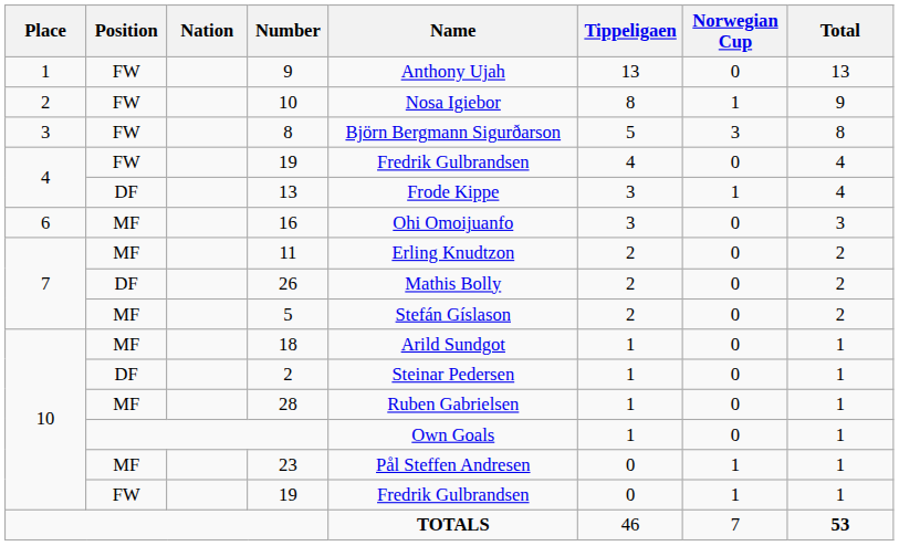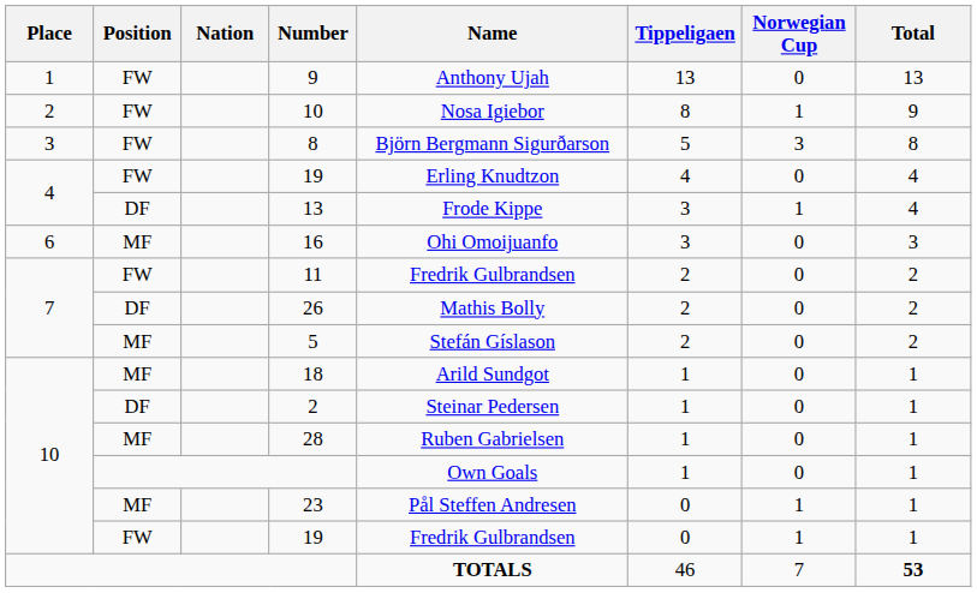 <table class="wikitable" style="font-size: 95%; text-align: center;">
 <tr>
 <th width=60>Place</th>
 <th width=60>Position</th>
 <th width=60>Nation</th>
 <th width=60>Number</th>
 <th width=200>Name</th>
 <th width=80><a href='#'>Tippeligaen</a></th>
 <th width=80><a href='#'>Norwegian Cup</a></th>
 <th width=80><strong>Total</strong></th>
 </tr>
 <tr>
 <td>1</td>
 <td>FW</td>
 <td></td>
 <td>9</td>
 <td><a href='#'>Anthony Ujah</a></td>
 <td>13</td>
 <td>0</td>
 <td>13</td>
 </tr>
 <tr>
 <td>2</td>
 <td>FW</td>
 <td></td>
 <td>10</td>
 <td><a href='#'>Nosa Igiebor</a></td>
 <td>8</td>
 <td>1</td>
 <td>9</td>
 </tr>
 <tr>
 <td>3</td>
 <td>FW</td>
 <td></td>
 <td>8</td>
 <td><a href='#'>Björn Bergmann Sigurðarson</a></td>
 <td>5</td>
 <td>3</td>
 <td>8</td>
 </tr>
 <tr>
 <td rowspan="2">4</td>
 <td>FW</td>
 <td></td>
 <td>19</td>
-<td><a href='#'>Fredrik Gulbrandsen</a></td>
+<td><a href='#'>Erling Knudtzon</a></td>
 <td>4</td>
 <td>0</td>
 <td>4</td>
 </tr>
 <tr>
 <td>DF</td>
 <td></td>
 <td>13</td>
 <td><a href='#'>Frode Kippe</a></td>
 <td>3</td>
 <td>1</td>
 <td>4</td>
 </tr>
 <tr>
 <td>6</td>
 <td>MF</td>
 <td></td>
 <td>16</td>
 <td><a href='#'>Ohi Omoijuanfo</a></td>
 <td>3</td>
 <td>0</td>
 <td>3</td>
 </tr>
 <tr>
 <td rowspan="3">7</td>
-<td>MF</td>
+<td>FW</td>
 <td></td>
 <td>11</td>
-<td><a href='#'>Erling Knudtzon</a></td>
+<td><a href='#'>Fredrik Gulbrandsen</a></td>
 <td>2</td>
 <td>0</td>
 <td>2</td>
 </tr>
 <tr>
 <td>DF</td>
 <td></td>
 <td>26</td>
 <td><a href='#'>Mathis Bolly</a></td>
 <td>2</td>
 <td>0</td>
 <td>2</td>
 </tr>
 <tr>
 <td>MF</td>
 <td></td>
 <td>5</td>
 <td><a href='#'>Stefán Gíslason</a></td>
 <td>2</td>
 <td>0</td>
 <td>2</td>
 </tr>
 <tr>
 <td rowspan="6">10</td>
 <td>MF</td>
 <td></td>
 <td>18</td>
 <td><a href='#'>Arild Sundgot</a></td>
 <td>1</td>
 <td>0</td>
 <td>1</td>
 </tr>
 <tr>
 <td>DF</td>
 <td></td>
 <td>2</td>
 <td><a href='#'>Steinar Pedersen</a></td>
 <td>1</td>
 <td>0</td>
 <td>1</td>
 </tr>
 <tr>
 <td>MF</td>
 <td></td>
 <td>28</td>
 <td><a href='#'>Ruben Gabrielsen</a></td>
 <td>1</td>
 <td>0</td>
 <td>1</td>
 </tr>
 <tr>
 <td colspan="3"></td>
 <td><a href='#'>Own Goals</a></td>
 <td>1</td>
 <td>0</td>
 <td>1</td>
 </tr>
 <tr>
 <td>MF</td>
 <td></td>
 <td>23</td>
 <td><a href='#'>Pål Steffen Andresen</a></td>
 <td>0</td>
 <td>1</td>
 <td>1</td>
 </tr>
 <tr>
 <td>FW</td>
 <td></td>
 <td>19</td>
 <td><a href='#'>Fredrik Gulbrandsen</a></td>
 <td>0</td>
 <td>1</td>
 <td>1</td>
 </tr>
 <tr>
 <td colspan="4"></td>
 <td><strong>TOTALS</strong></td>
 <td>46</td>
 <td>7</td>
 <td><strong>53</strong></td>
 </tr>
 </table>
